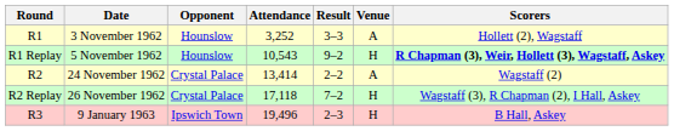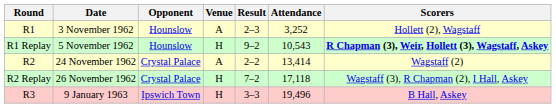 <table class="wikitable" style="font-size:100%; text-align:center">
 <tr>
 <th>Round</th>
 <th>Date</th>
 <th>Opponent</th>
+<th>Venue</th>
+<th>Result</th>
 <th>Attendance</th>
-<th>Result</th>
-<th>Venue</th>
 <th>Scorers</th>
 </tr>
 <tr style="background-color: #FFFFCC;">
 <td>R1</td>
 <td>3 November 1962</td>
 <td><a href='#'>Hounslow</a></td>
+<td>A</td>
+<td>2–3</td>
 <td>3,252</td>
-<td>3–3</td>
-<td>A</td>
 <td><a href='#'>Hollett</a> (2), <a href='#'>Wagstaff</a></td>
 </tr>
 <tr style="background-color: #CCFFCC;">
 <td>R1 Replay</td>
 <td>5 November 1962</td>
 <td><a href='#'>Hounslow</a></td>
+<td>H</td>
+<td>9–2</td>
 <td>10,543</td>
-<td>9–2</td>
-<td>H</td>
 <td><strong><a href='#'>R Chapman</a> (3), <a href='#'>Weir</a>, <a href='#'>Hollett</a> (3), <a href='#'>Wagstaff</a>, <a href='#'>Askey</a></strong></td>
 </tr>
 <tr style="background-color: #FFFFCC;">
 <td>R2</td>
 <td>24 November 1962</td>
 <td><a href='#'>Crystal Palace</a></td>
+<td>A</td>
+<td>2–2</td>
 <td>13,414</td>
-<td>2–2</td>
-<td>A</td>
 <td><a href='#'>Wagstaff</a> (2)</td>
 </tr>
 <tr style="background-color: #CCFFCC;">
 <td>R2 Replay</td>
 <td>26 November 1962</td>
 <td><a href='#'>Crystal Palace</a></td>
+<td>H</td>
+<td>7–2</td>
 <td>17,118</td>
-<td>7–2</td>
-<td>H</td>
 <td><a href='#'>Wagstaff</a> (3), <a href='#'>R Chapman</a> (2), <a href='#'>I Hall</a>, <a href='#'>Askey</a></td>
 </tr>
 <tr style="background-color: #FFCCCC;">
 <td>R3</td>
 <td>9 January 1963</td>
 <td><a href='#'>Ipswich Town</a></td>
+<td>H</td>
+<td>3–3</td>
 <td>19,496</td>
-<td>2–3</td>
-<td>H</td>
 <td><a href='#'>B Hall</a>, <a href='#'>Askey</a></td>
 </tr>
 </table>
